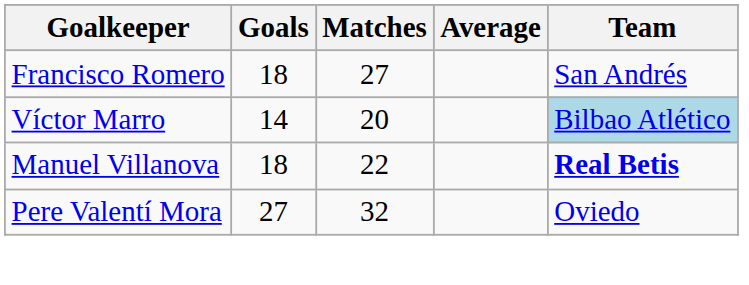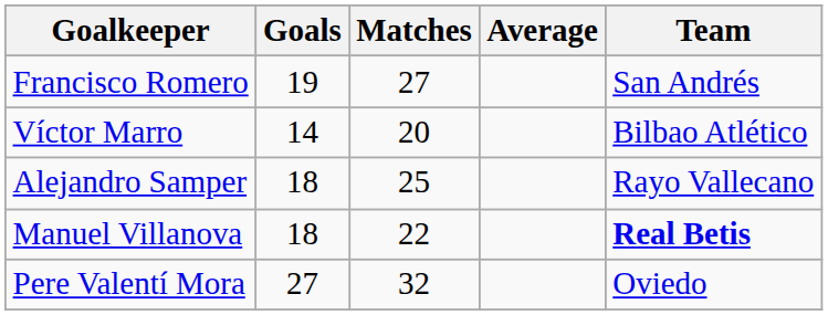 <table class="wikitable sortable" class="wikitable">
 <tr style="background:#ccc; text-align:center;">
 <th>Goalkeeper</th>
 <th>Goals</th>
 <th>Matches</th>
 <th>Average</th>
 <th>Team</th>
 </tr>
 <tr>
 <td> <a href='#'>Francisco Romero</a></td>
-<td style="text-align:center;">18</td>
+<td style="text-align:center;">19</td>
 <td style="text-align:center;">27</td>
 <td style="text-align:center;"></td>
 <td><a href='#'>San Andrés</a></td>
 </tr>
 <tr>
 <td> <a href='#'>Víctor Marro</a></td>
 <td style="text-align:center;">14</td>
 <td style="text-align:center;">20</td>
 <td style="text-align:center;"></td>
-<td style="background: lightblue;"><a href='#'>Bilbao Atlético</a></td>
+<td><a href='#'>Bilbao Atlético</a></td>
+</tr>
+<tr>
+<td> <a href='#'>Alejandro Samper</a></td>
+<td style="text-align:center;">18</td>
+<td style="text-align:center;">25</td>
+<td style="text-align:center;"></td>
+<td><a href='#'>Rayo Vallecano</a></td>
 </tr>
 <tr>
 <td> <a href='#'>Manuel Villanova</a></td>
 <td style="text-align:center;">18</td>
 <td style="text-align:center;">22</td>
 <td style="text-align:center;"></td>
 <td><strong><a href='#'>Real Betis</a></strong></td>
 </tr>
 <tr>
 <td> <a href='#'>Pere Valentí Mora</a></td>
 <td style="text-align:center;">27</td>
 <td style="text-align:center;">32</td>
 <td style="text-align:center;"></td>
 <td><a href='#'>Oviedo</a></td>
 </tr>
 </table>
